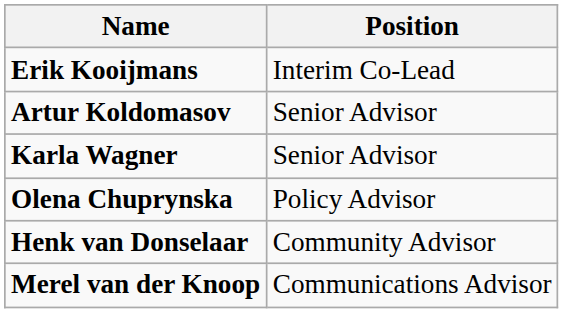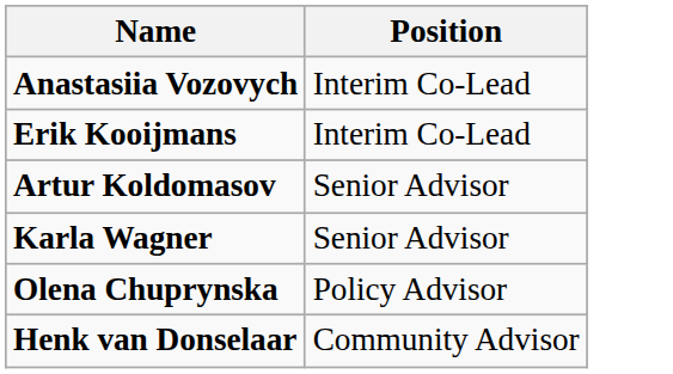 <table class="wikitable">
 <tr>
 <th>Name</th>
 <th>Position</th>
+</tr>
+<tr>
+<td><strong>Anastasiia Vozovych</strong></td>
+<td>Interim Co-Lead</td>
 </tr>
 <tr>
 <td><strong>Erik Kooijmans</strong></td>
 <td>Interim Co-Lead</td>
 </tr>
 <tr>
 <td><strong>Artur Koldomasov</strong></td>
 <td>Senior Advisor</td>
 </tr>
 <tr>
 <td><strong>Karla Wagner</strong></td>
 <td>Senior Advisor</td>
 </tr>
 <tr>
 <td><strong>Olena Chuprynska</strong></td>
 <td>Policy Advisor</td>
 </tr>
 <tr>
 <td><strong>Henk van Donselaar</strong></td>
 <td>Community Advisor</td>
 </tr>
-<tr>
-<td><strong>Merel van der Knoop</strong></td>
-<td>Communications Advisor</td>
-</tr>
 </table>
